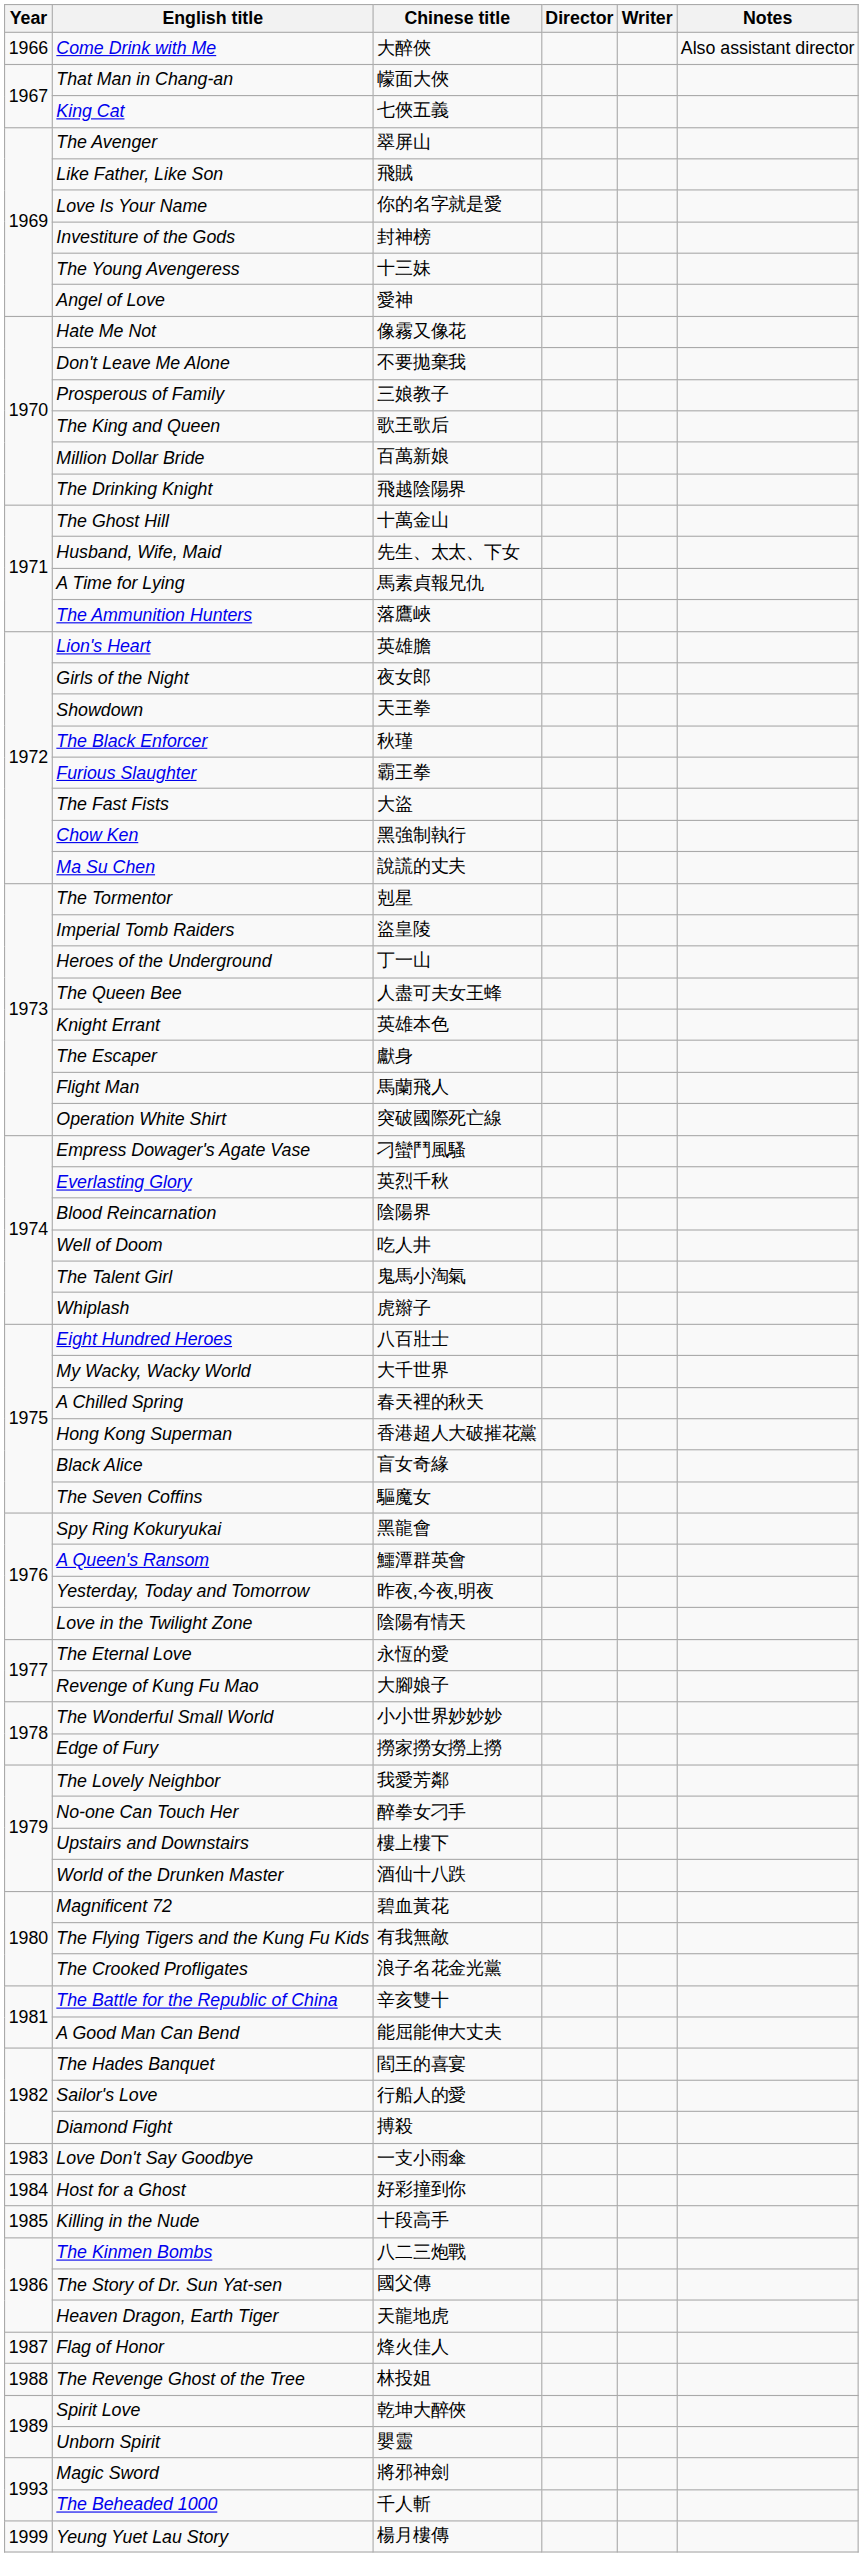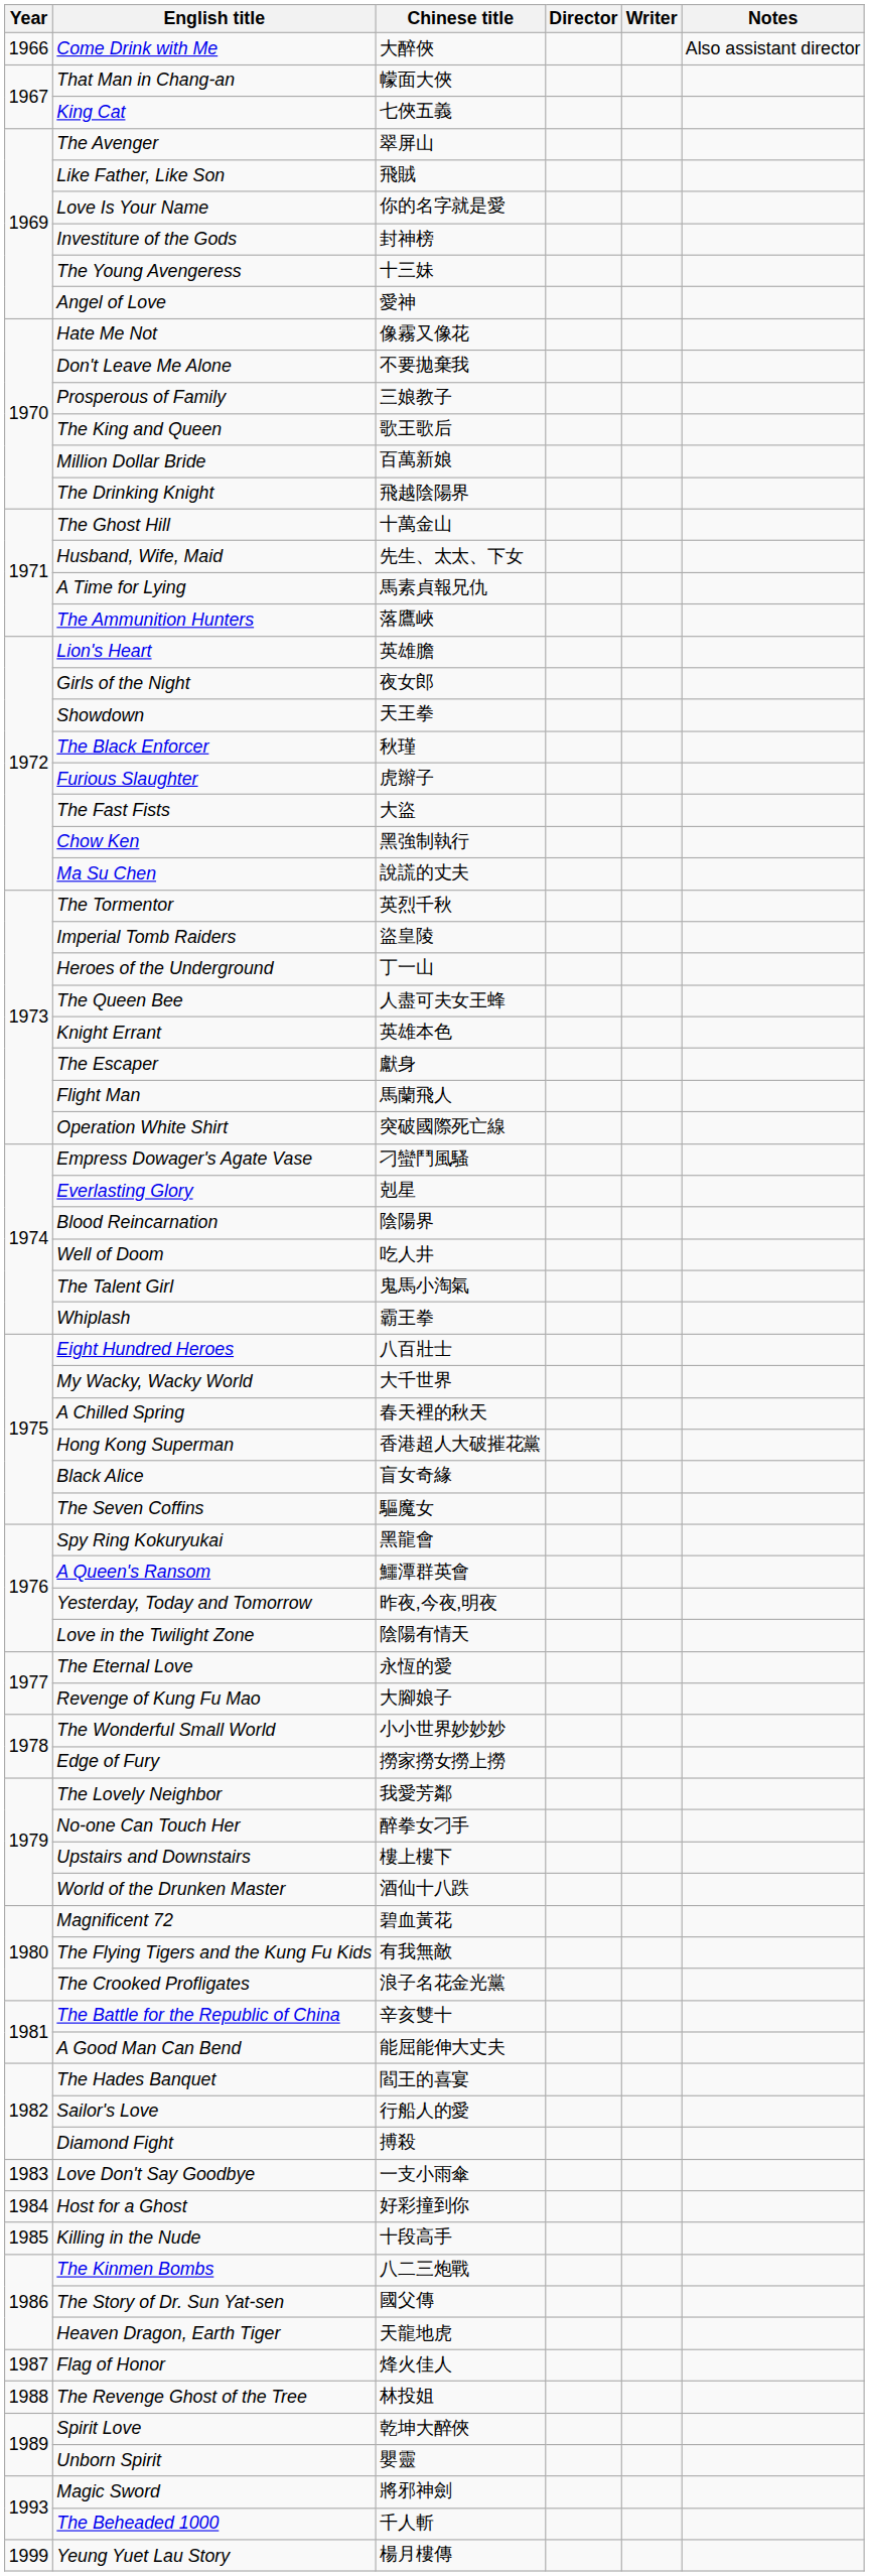 <table class="wikitable sortable">
 <tr>
 <th>Year</th>
 <th>English title</th>
 <th>Chinese title</th>
 <th>Director</th>
 <th>Writer</th>
 <th class="unsortable">Notes</th>
 </tr>
 <tr>
 <td>1966</td>
 <td><em><a href='#'>Come Drink with Me</a></em></td>
 <td>大醉俠</td>
 <td></td>
 <td></td>
 <td>Also assistant director</td>
 </tr>
 <tr>
 <td rowspan=2>1967</td>
 <td><em>That Man in Chang-an</em></td>
 <td>幪面大俠</td>
 <td></td>
 <td></td>
 <td></td>
 </tr>
 <tr>
 <td><em><a href='#'>King Cat</a></em></td>
 <td>七俠五義</td>
 <td></td>
 <td></td>
 <td></td>
 </tr>
 <tr>
 <td rowspan=6>1969</td>
 <td><em>The Avenger</em></td>
 <td>翠屏山</td>
 <td></td>
 <td></td>
 <td></td>
 </tr>
 <tr>
 <td><em>Like Father, Like Son</em></td>
 <td>飛賊</td>
 <td></td>
 <td></td>
 <td></td>
 </tr>
 <tr>
 <td><em>Love Is Your Name</em></td>
 <td>你的名字就是愛</td>
 <td></td>
 <td></td>
 <td></td>
 </tr>
 <tr>
 <td><em>Investiture of the Gods</em></td>
 <td>封神榜</td>
 <td></td>
 <td></td>
 <td></td>
 </tr>
 <tr>
 <td><em>The Young Avengeress</em></td>
 <td>十三妹</td>
 <td></td>
 <td></td>
 <td></td>
 </tr>
 <tr>
 <td><em>Angel of Love</em></td>
 <td>愛神</td>
 <td></td>
 <td></td>
 <td></td>
 </tr>
 <tr>
 <td rowspan=6>1970</td>
 <td><em>Hate Me Not</em></td>
 <td>像霧又像花</td>
 <td></td>
 <td></td>
 <td></td>
 </tr>
 <tr>
 <td><em>Don't Leave Me Alone</em></td>
 <td>不要拋棄我</td>
 <td></td>
 <td></td>
 <td></td>
 </tr>
 <tr>
 <td><em>Prosperous of Family</em></td>
 <td>三娘教子</td>
 <td></td>
 <td></td>
 <td></td>
 </tr>
 <tr>
 <td><em>The King and Queen</em></td>
 <td>歌王歌后</td>
 <td></td>
 <td></td>
 <td></td>
 </tr>
 <tr>
 <td><em>Million Dollar Bride</em></td>
 <td>百萬新娘</td>
 <td></td>
 <td></td>
 <td></td>
 </tr>
 <tr>
 <td><em>The Drinking Knight</em></td>
 <td>飛越陰陽界</td>
 <td></td>
 <td></td>
 <td></td>
 </tr>
 <tr>
 <td rowspan=4>1971</td>
 <td><em>The Ghost Hill</em></td>
 <td>十萬金山</td>
 <td></td>
 <td></td>
 <td></td>
 </tr>
 <tr>
 <td><em>Husband, Wife, Maid</em></td>
 <td>先生、太太、下女</td>
 <td></td>
 <td></td>
 <td></td>
 </tr>
 <tr>
 <td><em>A Time for Lying</em></td>
 <td>馬素貞報兄仇</td>
 <td></td>
 <td></td>
 <td></td>
 </tr>
 <tr>
 <td><em><a href='#'>The Ammunition Hunters</a></em></td>
 <td>落鷹峽</td>
 <td></td>
 <td></td>
 <td></td>
 </tr>
 <tr>
 <td rowspan=8>1972</td>
 <td><em><a href='#'>Lion's Heart</a></em></td>
 <td>英雄膽</td>
 <td></td>
 <td></td>
 <td></td>
 </tr>
 <tr>
 <td><em>Girls of the Night</em></td>
 <td>夜女郎</td>
 <td></td>
 <td></td>
 <td></td>
 </tr>
 <tr>
 <td><em>Showdown</em></td>
 <td>天王拳</td>
 <td></td>
 <td></td>
 <td></td>
 </tr>
 <tr>
 <td><em><a href='#'>The Black Enforcer</a></em></td>
 <td>秋瑾</td>
 <td></td>
 <td></td>
 <td></td>
 </tr>
 <tr>
 <td><em><a href='#'>Furious Slaughter</a></em></td>
-<td>霸王拳</td>
+<td>虎辮子</td>
 <td></td>
 <td></td>
 <td></td>
 </tr>
 <tr>
 <td><em>The Fast Fists</em></td>
 <td>大盜</td>
 <td></td>
 <td></td>
 <td></td>
 </tr>
 <tr>
 <td><em><a href='#'>Chow Ken</a></em></td>
 <td>黑強制執行</td>
 <td></td>
 <td></td>
 <td></td>
 </tr>
 <tr>
 <td><em><a href='#'>Ma Su Chen</a></em></td>
 <td>說謊的丈夫</td>
 <td></td>
 <td></td>
 <td></td>
 </tr>
 <tr>
 <td rowspan=8>1973</td>
 <td><em>The Tormentor</em></td>
-<td>剋星</td>
+<td>英烈千秋</td>
 <td></td>
 <td></td>
 <td></td>
 </tr>
 <tr>
 <td><em>Imperial Tomb Raiders</em></td>
 <td>盜皇陵</td>
 <td></td>
 <td></td>
 <td></td>
 </tr>
 <tr>
 <td><em>Heroes of the Underground</em></td>
 <td>丁一山</td>
 <td></td>
 <td></td>
 <td></td>
 </tr>
 <tr>
 <td><em>The Queen Bee</em></td>
 <td>人盡可夫女王蜂</td>
 <td></td>
 <td></td>
 <td></td>
 </tr>
 <tr>
 <td><em>Knight Errant</em></td>
 <td>英雄本色</td>
 <td></td>
 <td></td>
 <td></td>
 </tr>
 <tr>
 <td><em>The Escaper</em></td>
 <td>獻身</td>
 <td></td>
 <td></td>
 <td></td>
 </tr>
 <tr>
 <td><em>Flight Man</em></td>
 <td>馬蘭飛人</td>
 <td></td>
 <td></td>
 <td></td>
 </tr>
 <tr>
 <td><em>Operation White Shirt</em></td>
 <td>突破國際死亡線</td>
 <td></td>
 <td></td>
 <td></td>
 </tr>
 <tr>
 <td rowspan=6>1974</td>
 <td><em>Empress Dowager's Agate Vase</em></td>
 <td>刁蠻鬥風騷</td>
 <td></td>
 <td></td>
 <td></td>
 </tr>
 <tr>
 <td><em><a href='#'>Everlasting Glory</a></em></td>
-<td>英烈千秋</td>
+<td>剋星</td>
 <td></td>
 <td></td>
 <td></td>
 </tr>
 <tr>
 <td><em>Blood Reincarnation</em></td>
 <td>陰陽界</td>
 <td></td>
 <td></td>
 <td></td>
 </tr>
 <tr>
 <td><em>Well of Doom</em></td>
 <td>吃人井</td>
 <td></td>
 <td></td>
 <td></td>
 </tr>
 <tr>
 <td><em>The Talent Girl</em></td>
 <td>鬼馬小淘氣</td>
 <td></td>
 <td></td>
 <td></td>
 </tr>
 <tr>
 <td><em>Whiplash</em></td>
-<td>虎辮子</td>
+<td>霸王拳</td>
 <td></td>
 <td></td>
 <td></td>
 </tr>
 <tr>
 <td rowspan=6>1975</td>
 <td><em><a href='#'>Eight Hundred Heroes</a></em></td>
 <td>八百壯士</td>
 <td></td>
 <td></td>
 <td></td>
 </tr>
 <tr>
 <td><em>My Wacky, Wacky World</em></td>
 <td>大千世界</td>
 <td></td>
 <td></td>
 <td></td>
 </tr>
 <tr>
 <td><em>A Chilled Spring</em></td>
 <td>春天裡的秋天</td>
 <td></td>
 <td></td>
 <td></td>
 </tr>
 <tr>
 <td><em>Hong Kong Superman</em></td>
 <td>香港超人大破摧花黨</td>
 <td></td>
 <td></td>
 <td></td>
 </tr>
 <tr>
 <td><em>Black Alice</em></td>
 <td>盲女奇緣</td>
 <td></td>
 <td></td>
 <td></td>
 </tr>
 <tr>
 <td><em>The Seven Coffins</em></td>
 <td>驅魔女</td>
 <td></td>
 <td></td>
 <td></td>
 </tr>
 <tr>
 <td rowspan=4>1976</td>
 <td><em>Spy Ring Kokuryukai</em></td>
 <td>黑龍會</td>
 <td></td>
 <td></td>
 <td></td>
 </tr>
 <tr>
 <td><em><a href='#'>A Queen's Ransom</a></em></td>
 <td>鱷潭群英會</td>
 <td></td>
 <td></td>
 <td></td>
 </tr>
 <tr>
 <td><em>Yesterday, Today and Tomorrow</em></td>
 <td>昨夜,今夜,明夜</td>
 <td></td>
 <td></td>
 <td></td>
 </tr>
 <tr>
 <td><em>Love in the Twilight Zone</em></td>
 <td>陰陽有情天</td>
 <td></td>
 <td></td>
 <td></td>
 </tr>
 <tr>
 <td rowspan=2>1977</td>
 <td><em>The Eternal Love</em></td>
 <td>永恆的愛</td>
 <td></td>
 <td></td>
 <td></td>
 </tr>
 <tr>
 <td><em>Revenge of Kung Fu Mao</em></td>
 <td>大腳娘子</td>
 <td></td>
 <td></td>
 <td></td>
 </tr>
 <tr>
 <td rowspan=2>1978</td>
 <td><em>The Wonderful Small World</em></td>
 <td>小小世界妙妙妙</td>
 <td></td>
 <td></td>
 <td></td>
 </tr>
 <tr>
 <td><em>Edge of Fury</em></td>
 <td>撈家撈女撈上撈</td>
 <td></td>
 <td></td>
 <td></td>
 </tr>
 <tr>
 <td rowspan=4>1979</td>
 <td><em>The Lovely Neighbor</em></td>
 <td>我愛芳鄰</td>
 <td></td>
 <td></td>
 <td></td>
 </tr>
 <tr>
 <td><em>No-one Can Touch Her</em></td>
 <td>醉拳女刁手</td>
 <td></td>
 <td></td>
 <td></td>
 </tr>
 <tr>
 <td><em>Upstairs and Downstairs</em></td>
 <td>樓上樓下</td>
 <td></td>
 <td></td>
 <td></td>
 </tr>
 <tr>
 <td><em>World of the Drunken Master</em></td>
 <td>酒仙十八跌</td>
 <td></td>
 <td></td>
 <td></td>
 </tr>
 <tr>
 <td rowspan=3>1980</td>
 <td><em>Magnificent 72</em></td>
 <td>碧血黃花</td>
 <td></td>
 <td></td>
 <td></td>
 </tr>
 <tr>
 <td><em>The Flying Tigers and the Kung Fu Kids</em></td>
 <td>有我無敵</td>
 <td></td>
 <td></td>
 <td></td>
 </tr>
 <tr>
 <td><em>The Crooked Profligates</em></td>
 <td>浪子名花金光黨</td>
 <td></td>
 <td></td>
 <td></td>
 </tr>
 <tr>
 <td rowspan=2>1981</td>
 <td><em><a href='#'>The Battle for the Republic of China</a></em></td>
 <td>辛亥雙十</td>
 <td></td>
 <td></td>
 <td></td>
 </tr>
 <tr>
 <td><em>A Good Man Can Bend</em></td>
 <td>能屈能伸大丈夫</td>
 <td></td>
 <td></td>
 <td></td>
 </tr>
 <tr>
 <td rowspan=3>1982</td>
 <td><em>The Hades Banquet</em></td>
 <td>閻王的喜宴</td>
 <td></td>
 <td></td>
 <td></td>
 </tr>
 <tr>
 <td><em>Sailor's Love</em></td>
 <td>行船人的愛</td>
 <td></td>
 <td></td>
 <td></td>
 </tr>
 <tr>
 <td><em>Diamond Fight</em></td>
 <td>搏殺</td>
 <td></td>
 <td></td>
 <td></td>
 </tr>
 <tr>
 <td>1983</td>
 <td><em>Love Don't Say Goodbye</em></td>
 <td>一支小雨傘</td>
 <td></td>
 <td></td>
 <td></td>
 </tr>
 <tr>
 <td>1984</td>
 <td><em>Host for a Ghost</em></td>
 <td>好彩撞到你</td>
 <td></td>
 <td></td>
 <td></td>
 </tr>
 <tr>
 <td>1985</td>
 <td><em>Killing in the Nude</em></td>
 <td>十段高手</td>
 <td></td>
 <td></td>
 <td></td>
 </tr>
 <tr>
 <td rowspan=3>1986</td>
 <td><em><a href='#'>The Kinmen Bombs</a></em></td>
 <td>八二三炮戰</td>
 <td></td>
 <td></td>
 <td></td>
 </tr>
 <tr>
 <td><em>The Story of Dr. Sun Yat-sen</em></td>
 <td>國父傳</td>
 <td></td>
 <td></td>
 <td></td>
 </tr>
 <tr>
 <td><em>Heaven Dragon, Earth Tiger</em></td>
 <td>天龍地虎</td>
 <td></td>
 <td></td>
 <td></td>
 </tr>
 <tr>
 <td>1987</td>
 <td><em>Flag of Honor</em></td>
 <td>烽火佳人</td>
 <td></td>
 <td></td>
 <td></td>
 </tr>
 <tr>
 <td>1988</td>
 <td><em>The Revenge Ghost of the Tree</em></td>
 <td>林投姐</td>
 <td></td>
 <td></td>
 <td></td>
 </tr>
 <tr>
 <td rowspan=2>1989</td>
 <td><em>Spirit Love</em></td>
 <td>乾坤大醉俠</td>
 <td></td>
 <td></td>
 <td></td>
 </tr>
 <tr>
 <td><em>Unborn Spirit</em></td>
 <td>嬰靈</td>
 <td></td>
 <td></td>
 <td></td>
 </tr>
 <tr>
 <td rowspan=2>1993</td>
 <td><em>Magic Sword</em></td>
 <td>將邪神劍</td>
 <td></td>
 <td></td>
 <td></td>
 </tr>
 <tr>
 <td><em><a href='#'>The Beheaded 1000</a></em></td>
 <td>千人斬</td>
 <td></td>
 <td></td>
 <td></td>
 </tr>
 <tr>
 <td>1999</td>
 <td><em>Yeung Yuet Lau Story</em></td>
 <td>楊月樓傳</td>
 <td></td>
 <td></td>
 <td></td>
 </tr>
 </table>
